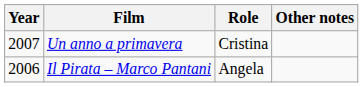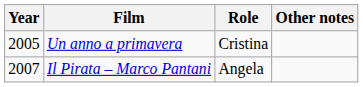 <table class="wikitable" style="font-size: 90%;">
 <tr>
 <th>Year</th>
 <th>Film</th>
 <th>Role</th>
 <th>Other notes</th>
 </tr>
 <tr>
-<td rowspan="1">2007</td>
+<td rowspan="1">2005</td>
 <td><em><a href='#'>Un anno a primavera</a></em></td>
 <td>Cristina</td>
 <td></td>
 </tr>
 <tr>
-<td rowspan="1">2006</td>
+<td rowspan="1">2007</td>
 <td><em><a href='#'>Il Pirata – Marco Pantani</a></em></td>
 <td>Angela</td>
 <td></td>
 </tr>
 </table>
